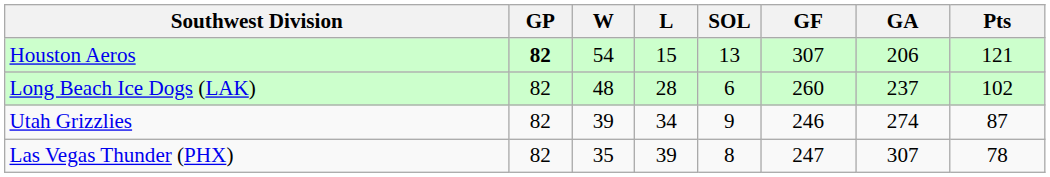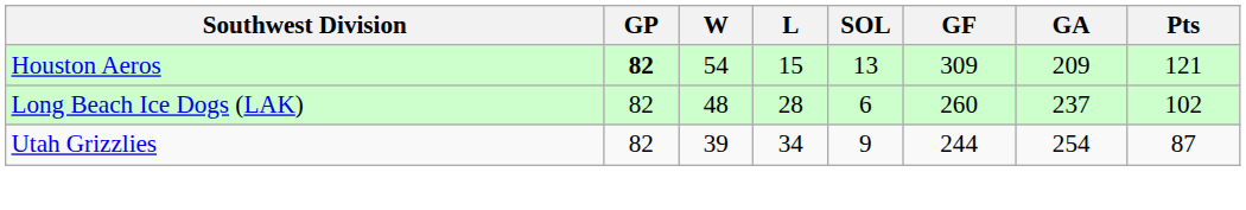 <table class="wikitable">
 <tr>
 <th width="40%">Southwest Division</th>
 <th width="5%">GP</th>
 <th width="5%">W</th>
 <th width="5%">L</th>
 <th width="5%">SOL</th>
 <th width="7.5%">GF</th>
 <th width="7.5%">GA</th>
 <th width="7.5%">Pts</th>
 </tr>
 <tr align="center" bgcolor="#CCFFCC">
 <td align="left"><a href='#'>Houston Aeros</a></td>
 <td><strong>82</strong></td>
 <td>54</td>
 <td>15</td>
 <td>13</td>
-<td>307</td>
-<td>206</td>
+<td>309</td>
+<td>209</td>
 <td>121</td>
 </tr>
 <tr align="center" bgcolor="#CCFFCC">
 <td align="left"><a href='#'>Long Beach Ice Dogs</a> (<a href='#'>LAK</a>)</td>
 <td>82</td>
 <td>48</td>
 <td>28</td>
 <td>6</td>
 <td>260</td>
 <td>237</td>
 <td>102</td>
 </tr>
 <tr align="center">
 <td align="left"><a href='#'>Utah Grizzlies</a></td>
 <td>82</td>
 <td>39</td>
 <td>34</td>
 <td>9</td>
-<td>246</td>
-<td>274</td>
+<td>244</td>
+<td>254</td>
 <td>87</td>
 </tr>
-<tr align="center">
-<td align="left"><a href='#'>Las Vegas Thunder</a> (<a href='#'>PHX</a>)</td>
-<td>82</td>
-<td>35</td>
-<td>39</td>
-<td>8</td>
-<td>247</td>
-<td>307</td>
-<td>78</td>
-</tr>
 </table>
